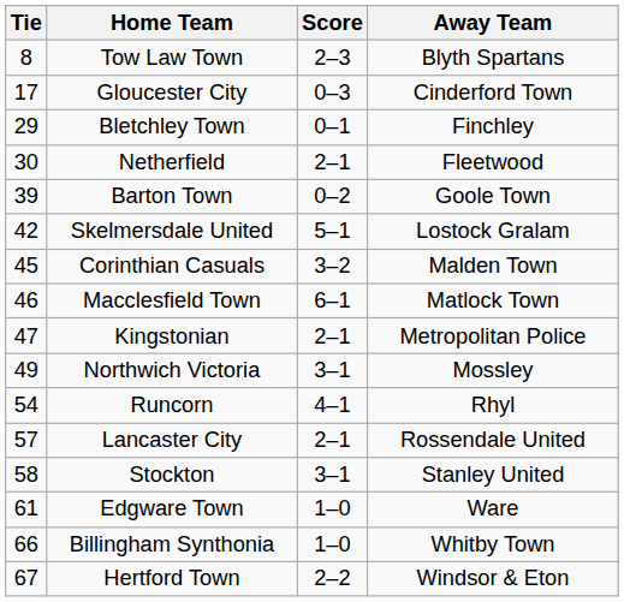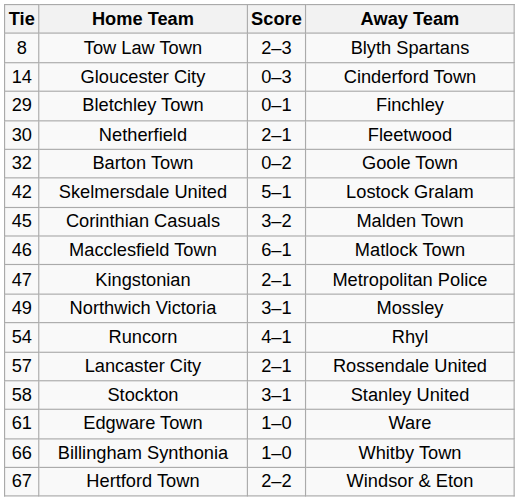 <table class="wikitable" style="text-align:center;">
 <tr>
 <th width=20>Tie</th>
 <th width=175>Home Team</th>
 <th width=20>Score</th>
 <th width=175>Away Team</th>
 </tr>
 <tr>
 <td>8</td>
 <td>Tow Law Town</td>
 <td>2–3</td>
 <td>Blyth Spartans</td>
 </tr>
 <tr>
-<td>17</td>
+<td>14</td>
 <td>Gloucester City</td>
 <td>0–3</td>
 <td>Cinderford Town</td>
 </tr>
 <tr>
 <td>29</td>
 <td>Bletchley Town</td>
 <td>0–1</td>
 <td>Finchley</td>
 </tr>
 <tr>
 <td>30</td>
 <td>Netherfield</td>
 <td>2–1</td>
 <td>Fleetwood</td>
 </tr>
 <tr>
-<td>39</td>
+<td>32</td>
 <td>Barton Town</td>
 <td>0–2</td>
 <td>Goole Town</td>
 </tr>
 <tr>
 <td>42</td>
 <td>Skelmersdale United</td>
 <td>5–1</td>
 <td>Lostock Gralam</td>
 </tr>
 <tr>
 <td>45</td>
 <td>Corinthian Casuals</td>
 <td>3–2</td>
 <td>Malden Town</td>
 </tr>
 <tr>
 <td>46</td>
 <td>Macclesfield Town</td>
 <td>6–1</td>
 <td>Matlock Town</td>
 </tr>
 <tr>
 <td>47</td>
 <td>Kingstonian</td>
 <td>2–1</td>
 <td>Metropolitan Police</td>
 </tr>
 <tr>
 <td>49</td>
 <td>Northwich Victoria</td>
 <td>3–1</td>
 <td>Mossley</td>
 </tr>
 <tr>
 <td>54</td>
 <td>Runcorn</td>
 <td>4–1</td>
 <td>Rhyl</td>
 </tr>
 <tr>
 <td>57</td>
 <td>Lancaster City</td>
 <td>2–1</td>
 <td>Rossendale United</td>
 </tr>
 <tr>
 <td>58</td>
 <td>Stockton</td>
 <td>3–1</td>
 <td>Stanley United</td>
 </tr>
 <tr>
 <td>61</td>
 <td>Edgware Town</td>
 <td>1–0</td>
 <td>Ware</td>
 </tr>
 <tr>
 <td>66</td>
 <td>Billingham Synthonia</td>
 <td>1–0</td>
 <td>Whitby Town</td>
 </tr>
 <tr>
 <td>67</td>
 <td>Hertford Town</td>
 <td>2–2</td>
 <td>Windsor & Eton</td>
 </tr>
 </table>
